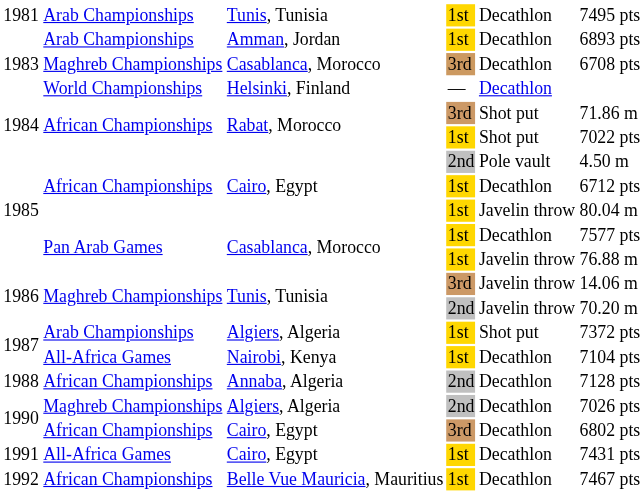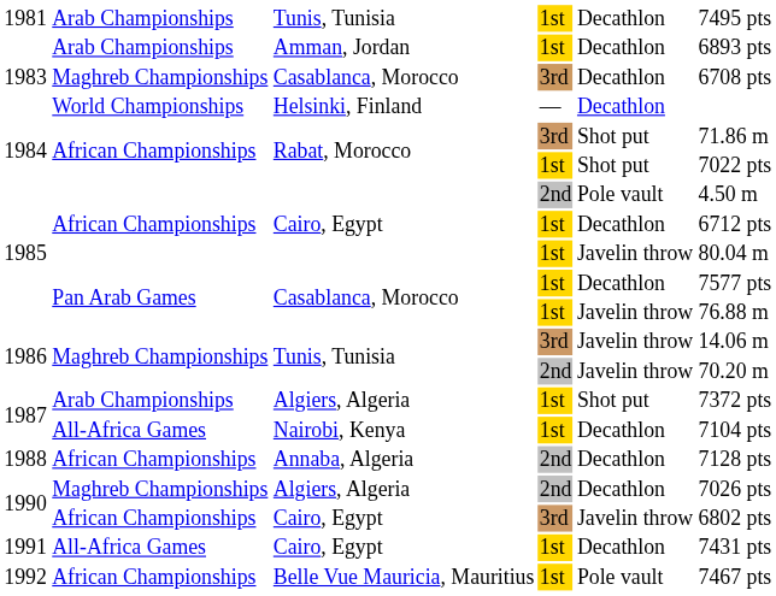 <table>
 <tr>
 <td>1981</td>
 <td><a href='#'>Arab Championships</a></td>
 <td><a href='#'>Tunis</a>, Tunisia</td>
 <td bgcolor=gold>1st</td>
 <td>Decathlon</td>
 <td>7495 pts</td>
 </tr>
 <tr>
 <td rowspan=3>1983</td>
 <td><a href='#'>Arab Championships</a></td>
 <td><a href='#'>Amman</a>, Jordan</td>
 <td bgcolor=gold>1st</td>
 <td>Decathlon</td>
 <td>6893 pts</td>
 </tr>
 <tr>
 <td><a href='#'>Maghreb Championships</a></td>
 <td><a href='#'>Casablanca</a>, Morocco</td>
 <td bgcolor=cc996>3rd</td>
 <td>Decathlon</td>
 <td>6708 pts</td>
 </tr>
 <tr>
 <td><a href='#'>World Championships</a></td>
 <td><a href='#'>Helsinki</a>, Finland</td>
 <td>—</td>
 <td><a href='#'>Decathlon</a></td>
 <td></td>
 </tr>
 <tr>
 <td rowspan=2>1984</td>
 <td rowspan=2><a href='#'>African Championships</a></td>
 <td rowspan=2><a href='#'>Rabat</a>, Morocco</td>
 <td bgcolor=cc9966>3rd</td>
 <td>Shot put</td>
 <td>71.86 m</td>
 </tr>
 <tr>
 <td bgcolor=gold>1st</td>
 <td>Shot put</td>
 <td>7022 pts</td>
 </tr>
 <tr>
 <td rowspan=5>1985</td>
 <td rowspan=3><a href='#'>African Championships</a></td>
 <td rowspan=3><a href='#'>Cairo</a>, Egypt</td>
 <td bgcolor=silver>2nd</td>
 <td>Pole vault</td>
 <td>4.50 m</td>
 </tr>
 <tr>
 <td bgcolor=gold>1st</td>
 <td>Decathlon</td>
 <td>6712 pts</td>
 </tr>
 <tr>
 <td bgcolor=gold>1st</td>
 <td>Javelin throw</td>
 <td>80.04 m</td>
 </tr>
 <tr>
 <td rowspan=2><a href='#'>Pan Arab Games</a></td>
 <td rowspan=2><a href='#'>Casablanca</a>, Morocco</td>
 <td bgcolor=gold>1st</td>
 <td>Decathlon</td>
 <td>7577 pts</td>
 </tr>
 <tr>
 <td bgcolor=gold>1st</td>
 <td>Javelin throw</td>
 <td>76.88 m</td>
 </tr>
 <tr>
 <td rowspan=2>1986</td>
 <td rowspan=2><a href='#'>Maghreb Championships</a></td>
 <td rowspan=2><a href='#'>Tunis</a>, Tunisia</td>
 <td bgcolor=cc9966>3rd</td>
 <td>Javelin throw</td>
 <td>14.06 m</td>
 </tr>
 <tr>
 <td bgcolor=silver>2nd</td>
 <td>Javelin throw</td>
 <td>70.20 m</td>
 </tr>
 <tr>
 <td rowspan=2>1987</td>
 <td><a href='#'>Arab Championships</a></td>
 <td><a href='#'>Algiers</a>, Algeria</td>
 <td bgcolor=gold>1st</td>
 <td>Shot put</td>
 <td>7372 pts</td>
 </tr>
 <tr>
 <td><a href='#'>All-Africa Games</a></td>
 <td><a href='#'>Nairobi</a>, Kenya</td>
 <td bgcolor=gold>1st</td>
 <td>Decathlon</td>
 <td>7104 pts</td>
 </tr>
 <tr>
 <td>1988</td>
 <td><a href='#'>African Championships</a></td>
 <td><a href='#'>Annaba</a>, Algeria</td>
 <td bgcolor=silver>2nd</td>
 <td>Decathlon</td>
 <td>7128 pts</td>
 </tr>
 <tr>
 <td rowspan=2>1990</td>
 <td><a href='#'>Maghreb Championships</a></td>
 <td><a href='#'>Algiers</a>, Algeria</td>
 <td bgcolor=silver>2nd</td>
 <td>Decathlon</td>
 <td>7026 pts</td>
 </tr>
 <tr>
 <td><a href='#'>African Championships</a></td>
 <td><a href='#'>Cairo</a>, Egypt</td>
 <td bgcolor=cc9966>3rd</td>
-<td>Decathlon</td>
+<td>Javelin throw</td>
 <td>6802 pts</td>
 </tr>
 <tr>
 <td>1991</td>
 <td><a href='#'>All-Africa Games</a></td>
 <td><a href='#'>Cairo</a>, Egypt</td>
 <td bgcolor=gold>1st</td>
 <td>Decathlon</td>
 <td>7431 pts</td>
 </tr>
 <tr>
 <td>1992</td>
 <td><a href='#'>African Championships</a></td>
 <td><a href='#'>Belle Vue Mauricia</a>, Mauritius</td>
 <td bgcolor=gold>1st</td>
-<td>Decathlon</td>
+<td>Pole vault</td>
 <td>7467 pts</td>
 </tr>
 </table>
